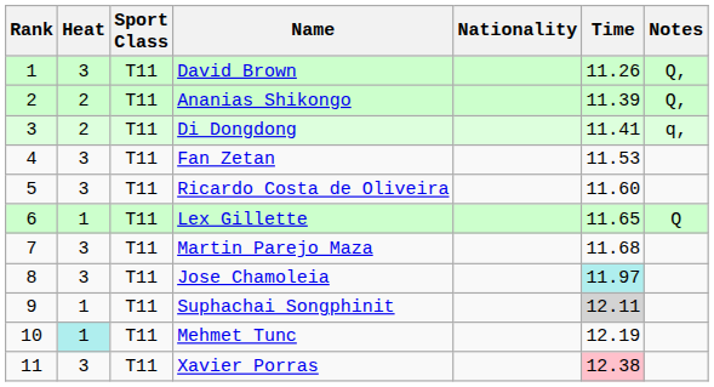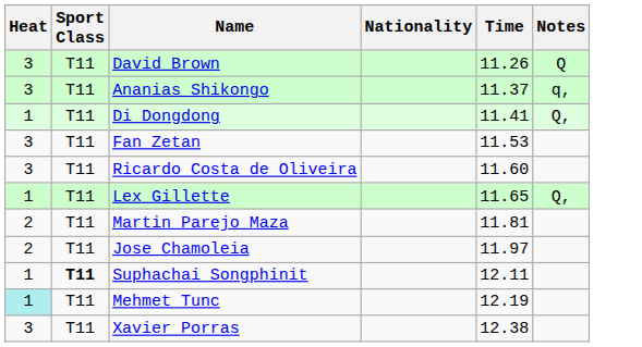 <table class="wikitable sortable" style="text-align:center">
 <tr>
-<th>Rank</th>
 <th>Heat</th>
 <th>Sport<br>Class</th>
 <th>Name</th>
 <th>Nationality</th>
 <th>Time</th>
 <th>Notes</th>
 </tr>
 <tr bgcolor=ccffcc>
-<td>1</td>
 <td>3</td>
 <td>T11</td>
 <td align=left><a href='#'>David Brown</a></td>
 <td align=left></td>
 <td>11.26</td>
-<td>Q, </td>
+<td>Q</td>
 </tr>
 <tr bgcolor=ccffcc>
-<td>2</td>
-<td>2</td>
+<td>3</td>
 <td>T11</td>
 <td align=left><a href='#'>Ananias Shikongo</a></td>
 <td align=left></td>
-<td>11.39</td>
-<td>Q, </td>
+<td>11.37</td>
+<td>q, </td>
 </tr>
 <tr bgcolor=ddffdd>
-<td>3</td>
-<td>2</td>
+<td>1</td>
 <td>T11</td>
 <td align=left><a href='#'>Di Dongdong</a></td>
 <td align=left></td>
 <td>11.41</td>
-<td>q, </td>
+<td>Q, </td>
 </tr>
 <tr>
-<td>4</td>
 <td>3</td>
 <td>T11</td>
 <td align=left><a href='#'>Fan Zetan</a></td>
 <td align=left></td>
 <td>11.53</td>
 <td></td>
 </tr>
 <tr>
-<td>5</td>
 <td>3</td>
 <td>T11</td>
 <td align=left><a href='#'>Ricardo Costa de Oliveira</a></td>
 <td align=left></td>
 <td>11.60</td>
 <td></td>
 </tr>
 <tr bgcolor=ccffcc>
-<td>6</td>
 <td>1</td>
 <td>T11</td>
 <td align=left><a href='#'>Lex Gillette</a></td>
 <td align=left></td>
 <td>11.65</td>
-<td>Q</td>
+<td>Q, </td>
 </tr>
 <tr>
-<td>7</td>
-<td>3</td>
+<td>2</td>
 <td>T11</td>
 <td align=left><a href='#'>Martin Parejo Maza</a></td>
 <td align=left></td>
-<td>11.68</td>
+<td>11.81</td>
 <td></td>
 </tr>
 <tr>
-<td>8</td>
-<td>3</td>
+<td>2</td>
 <td>T11</td>
 <td align=left><a href='#'>Jose Chamoleia</a></td>
 <td align=left></td>
-<td style="background: paleturquoise;">11.97</td>
+<td>11.97</td>
 <td></td>
 </tr>
 <tr>
-<td>9</td>
 <td>1</td>
-<td>T11</td>
+<td><strong>T11</strong></td>
 <td align=left><a href='#'>Suphachai Songphinit</a></td>
 <td align=left></td>
-<td style="background: lightgrey;">12.11</td>
+<td>12.11</td>
 <td></td>
 </tr>
 <tr>
-<td>10</td>
 <td style="background: paleturquoise;">1</td>
 <td>T11</td>
 <td align=left><a href='#'>Mehmet Tunc</a></td>
 <td align=left></td>
 <td>12.19</td>
 <td></td>
 </tr>
 <tr>
-<td>11</td>
 <td>3</td>
 <td>T11</td>
 <td align=left><a href='#'>Xavier Porras</a></td>
 <td align=left></td>
-<td style="background: pink;">12.38</td>
+<td>12.38</td>
 <td></td>
 </tr>
 </table>
